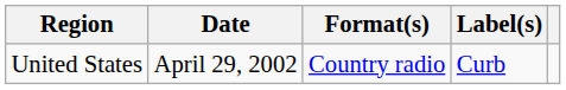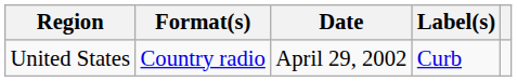 <table class="wikitable">
 <tr>
 <th>Region</th>
+<th>Format(s)</th>
 <th>Date</th>
-<th>Format(s)</th>
 <th>Label(s)</th>
 <th></th>
 </tr>
 <tr>
 <td>United States</td>
+<td><a href='#'>Country radio</a></td>
 <td>April 29, 2002</td>
-<td><a href='#'>Country radio</a></td>
 <td><a href='#'>Curb</a></td>
 <td></td>
 </tr>
 </table>
